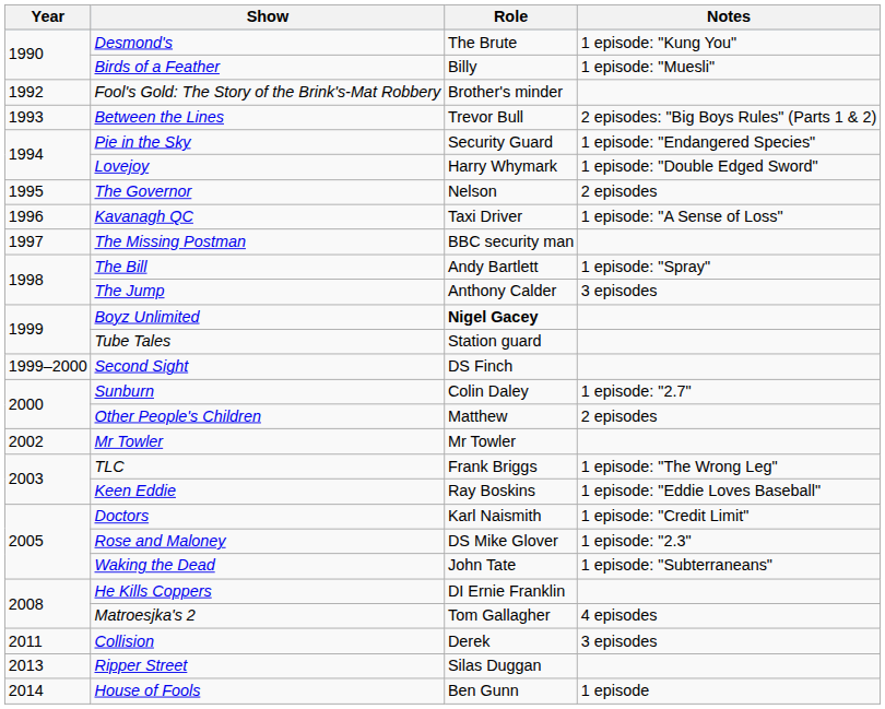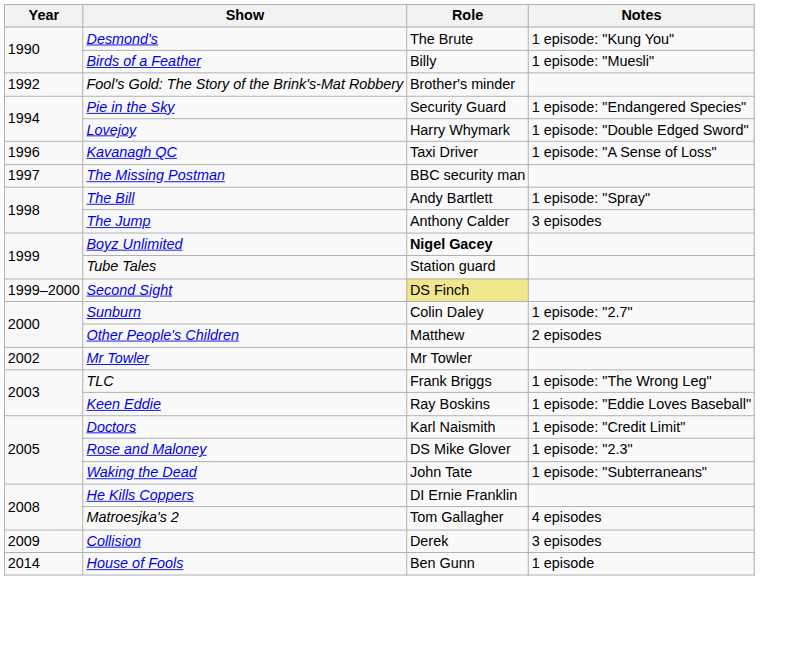 <table class="wikitable">
 <tr style="background:#b0c4de; text-align:center;">
 <th>Year</th>
 <th>Show</th>
 <th>Role</th>
 <th>Notes</th>
 </tr>
 <tr>
 <td rowspan="2">1990</td>
 <td><em><a href='#'>Desmond's</a></em></td>
 <td>The Brute</td>
 <td>1 episode: "Kung You"</td>
 </tr>
 <tr>
 <td><em><a href='#'>Birds of a Feather</a></em></td>
 <td>Billy</td>
 <td>1 episode: "Muesli"</td>
 </tr>
 <tr>
 <td>1992</td>
 <td><em>Fool's Gold: The Story of the Brink's-Mat Robbery</em></td>
 <td>Brother's minder</td>
 <td></td>
 </tr>
 <tr>
-<td>1993</td>
-<td><em><a href='#'>Between the Lines</a></em></td>
-<td>Trevor Bull</td>
-<td>2 episodes: "Big Boys Rules" (Parts 1 & 2)</td>
-</tr>
-<tr>
 <td rowspan="2">1994</td>
 <td><em><a href='#'>Pie in the Sky</a></em></td>
 <td>Security Guard</td>
 <td>1 episode: "Endangered Species"</td>
 </tr>
 <tr>
 <td><em><a href='#'>Lovejoy</a></em></td>
 <td>Harry Whymark</td>
 <td>1 episode: "Double Edged Sword"</td>
-</tr>
-<tr>
-<td>1995</td>
-<td><em><a href='#'>The Governor</a></em></td>
-<td>Nelson</td>
-<td>2 episodes</td>
 </tr>
 <tr>
 <td>1996</td>
 <td><em><a href='#'>Kavanagh QC</a></em></td>
 <td>Taxi Driver</td>
 <td>1 episode: "A Sense of Loss"</td>
 </tr>
 <tr>
 <td>1997</td>
 <td><em><a href='#'>The Missing Postman</a></em></td>
 <td>BBC security man</td>
 <td></td>
 </tr>
 <tr>
 <td rowspan="2">1998</td>
 <td><em><a href='#'>The Bill</a></em></td>
 <td>Andy Bartlett</td>
 <td>1 episode: "Spray"</td>
 </tr>
 <tr>
 <td><em><a href='#'>The Jump</a></em></td>
 <td>Anthony Calder</td>
 <td>3 episodes</td>
 </tr>
 <tr>
 <td rowspan="2">1999</td>
 <td><em><a href='#'>Boyz Unlimited</a></em></td>
 <td><strong>Nigel Gacey</strong></td>
 <td></td>
 </tr>
 <tr>
 <td><em>Tube Tales</em></td>
 <td>Station guard</td>
 <td></td>
 </tr>
 <tr>
 <td>1999–2000</td>
 <td><em><a href='#'>Second Sight</a></em></td>
-<td>DS Finch</td>
+<td style="background: khaki;">DS Finch</td>
 <td></td>
 </tr>
 <tr>
 <td rowspan="2">2000</td>
 <td><em><a href='#'>Sunburn</a></em></td>
 <td>Colin Daley</td>
 <td>1 episode: "2.7"</td>
 </tr>
 <tr>
 <td><em><a href='#'>Other People's Children</a></em></td>
 <td>Matthew</td>
 <td>2 episodes</td>
 </tr>
 <tr>
 <td>2002</td>
 <td><em><a href='#'>Mr Towler</a></em></td>
 <td>Mr Towler</td>
 <td></td>
 </tr>
 <tr>
 <td rowspan="2">2003</td>
 <td><em>TLC</em></td>
 <td>Frank Briggs</td>
 <td>1 episode: "The Wrong Leg"</td>
 </tr>
 <tr>
 <td><em><a href='#'>Keen Eddie</a></em></td>
 <td>Ray Boskins</td>
 <td>1 episode: "Eddie Loves Baseball"</td>
 </tr>
 <tr>
 <td rowspan="3">2005</td>
 <td><em><a href='#'>Doctors</a></em></td>
 <td>Karl Naismith</td>
 <td>1 episode: "Credit Limit"</td>
 </tr>
 <tr>
 <td><em><a href='#'>Rose and Maloney</a></em></td>
 <td>DS Mike Glover</td>
 <td>1 episode: "2.3"</td>
 </tr>
 <tr>
 <td><em><a href='#'>Waking the Dead</a></em></td>
 <td>John Tate</td>
 <td>1 episode: "Subterraneans"</td>
 </tr>
 <tr>
 <td rowspan="2">2008</td>
 <td><em><a href='#'>He Kills Coppers</a></em></td>
 <td>DI Ernie Franklin</td>
 <td></td>
 </tr>
 <tr>
 <td><em>Matroesjka's 2</em></td>
 <td>Tom Gallagher</td>
 <td>4 episodes</td>
 </tr>
 <tr>
-<td>2011</td>
+<td>2009</td>
 <td><em><a href='#'>Collision</a></em></td>
 <td>Derek</td>
 <td>3 episodes</td>
-</tr>
-<tr>
-<td>2013</td>
-<td><em><a href='#'>Ripper Street</a></em></td>
-<td>Silas Duggan</td>
-<td></td>
 </tr>
 <tr>
 <td>2014</td>
 <td><em><a href='#'>House of Fools</a></em></td>
 <td>Ben Gunn</td>
 <td>1 episode</td>
 </tr>
 </table>
